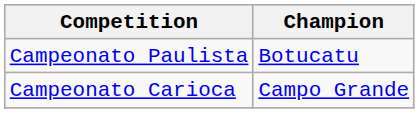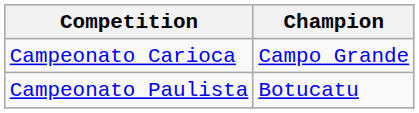 <table class="wikitable">
 <tr>
 <th>Competition</th>
 <th>Champion</th>
 </tr>
 <tr>
+<td><a href='#'>Campeonato Carioca</a></td>
+<td><a href='#'>Campo Grande</a></td>
+</tr>
+<tr>
 <td><a href='#'>Campeonato Paulista</a></td>
 <td><a href='#'>Botucatu</a></td>
 </tr>
-<tr>
-<td><a href='#'>Campeonato Carioca</a></td>
-<td><a href='#'>Campo Grande</a></td>
-</tr>
 </table>
